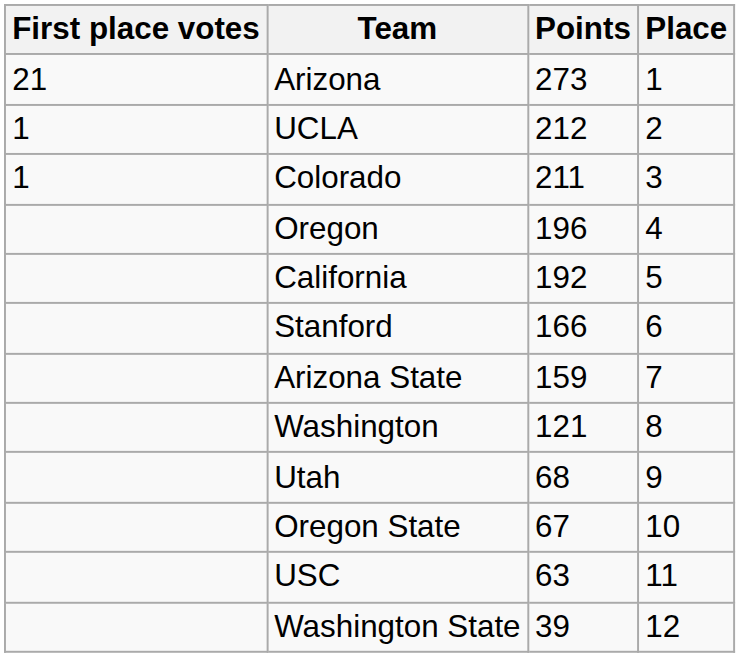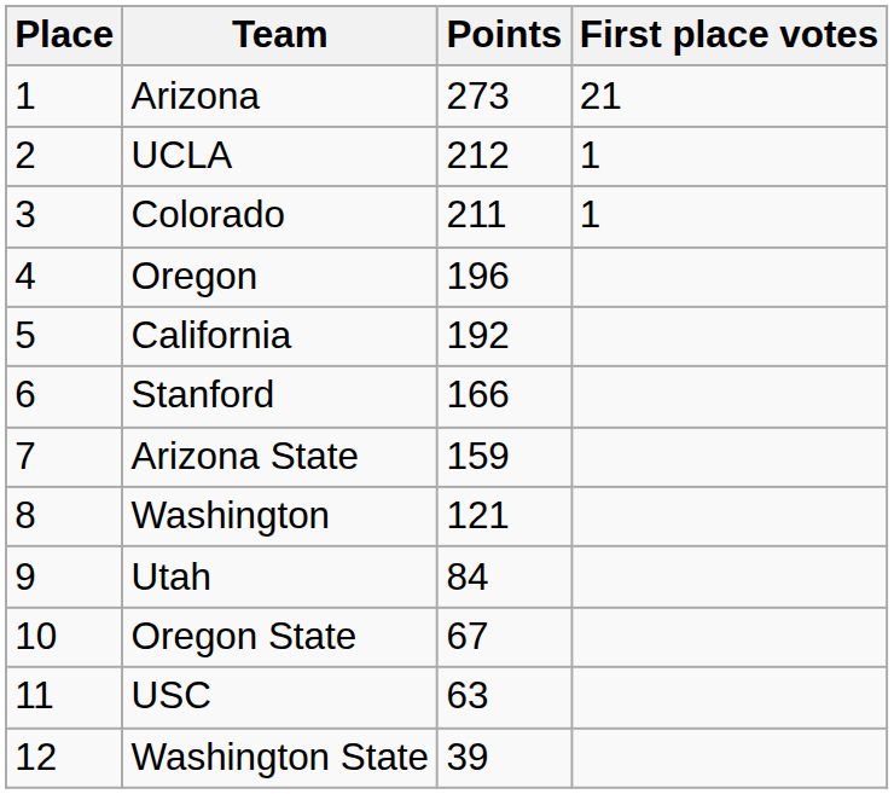 <table class="wikitable">
 <tr>
-<th>First place votes</th>
+<th>Place</th>
 <th>Team</th>
 <th>Points</th>
-<th>Place</th>
+<th>First place votes</th>
 </tr>
 <tr>
-<td>21</td>
+<td>1</td>
 <td>Arizona</td>
 <td>273</td>
+<td>21</td>
+</tr>
+<tr>
+<td>2</td>
+<td>UCLA</td>
+<td>212</td>
 <td>1</td>
 </tr>
 <tr>
+<td>3</td>
+<td>Colorado</td>
+<td>211</td>
 <td>1</td>
-<td>UCLA</td>
-<td>212</td>
-<td>2</td>
 </tr>
 <tr>
-<td>1</td>
-<td>Colorado</td>
-<td>211</td>
-<td>3</td>
+<td>4</td>
+<td>Oregon</td>
+<td>196</td>
+<td></td>
 </tr>
 <tr>
+<td>5</td>
+<td>California</td>
+<td>192</td>
 <td></td>
-<td>Oregon</td>
-<td>196</td>
-<td>4</td>
 </tr>
 <tr>
+<td>6</td>
+<td>Stanford</td>
+<td>166</td>
 <td></td>
-<td>California</td>
-<td>192</td>
-<td>5</td>
 </tr>
 <tr>
+<td>7</td>
+<td>Arizona State</td>
+<td>159</td>
 <td></td>
-<td>Stanford</td>
-<td>166</td>
-<td>6</td>
 </tr>
 <tr>
+<td>8</td>
+<td>Washington</td>
+<td>121</td>
 <td></td>
-<td>Arizona State</td>
-<td>159</td>
-<td>7</td>
 </tr>
 <tr>
+<td>9</td>
+<td>Utah</td>
+<td>84</td>
 <td></td>
-<td>Washington</td>
-<td>121</td>
-<td>8</td>
 </tr>
 <tr>
+<td>10</td>
+<td>Oregon State</td>
+<td>67</td>
 <td></td>
-<td>Utah</td>
-<td>68</td>
-<td>9</td>
 </tr>
 <tr>
+<td>11</td>
+<td>USC</td>
+<td>63</td>
 <td></td>
-<td>Oregon State</td>
-<td>67</td>
-<td>10</td>
 </tr>
 <tr>
-<td></td>
-<td>USC</td>
-<td>63</td>
-<td>11</td>
-</tr>
-<tr>
-<td></td>
+<td>12</td>
 <td>Washington State</td>
 <td>39</td>
-<td>12</td>
+<td></td>
 </tr>
 </table>
